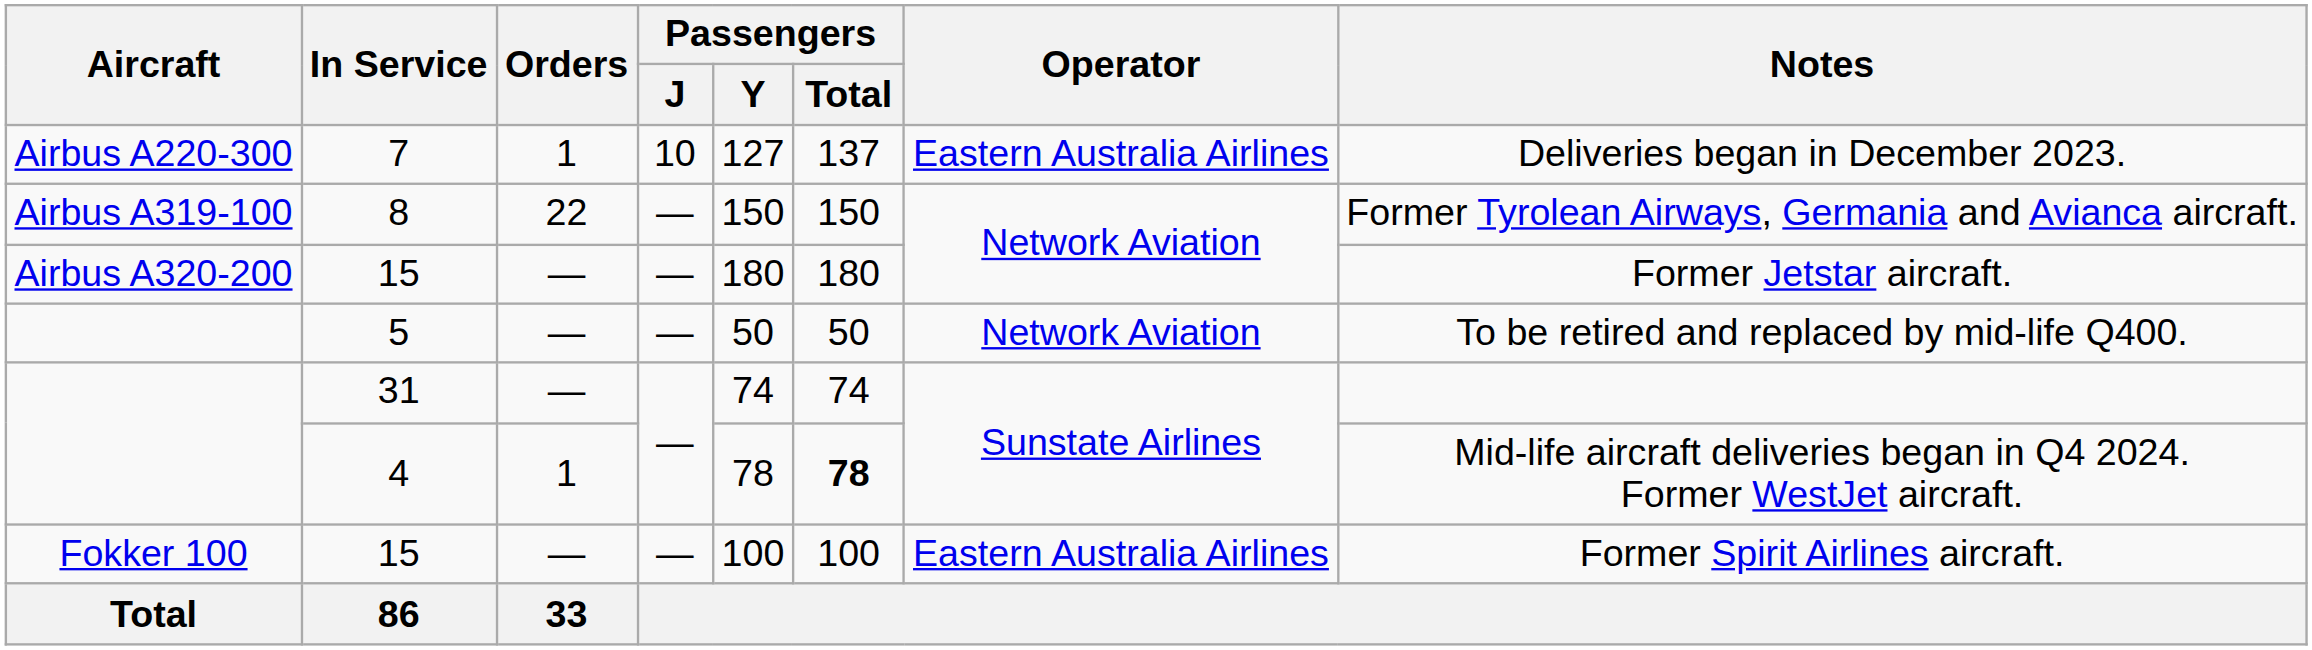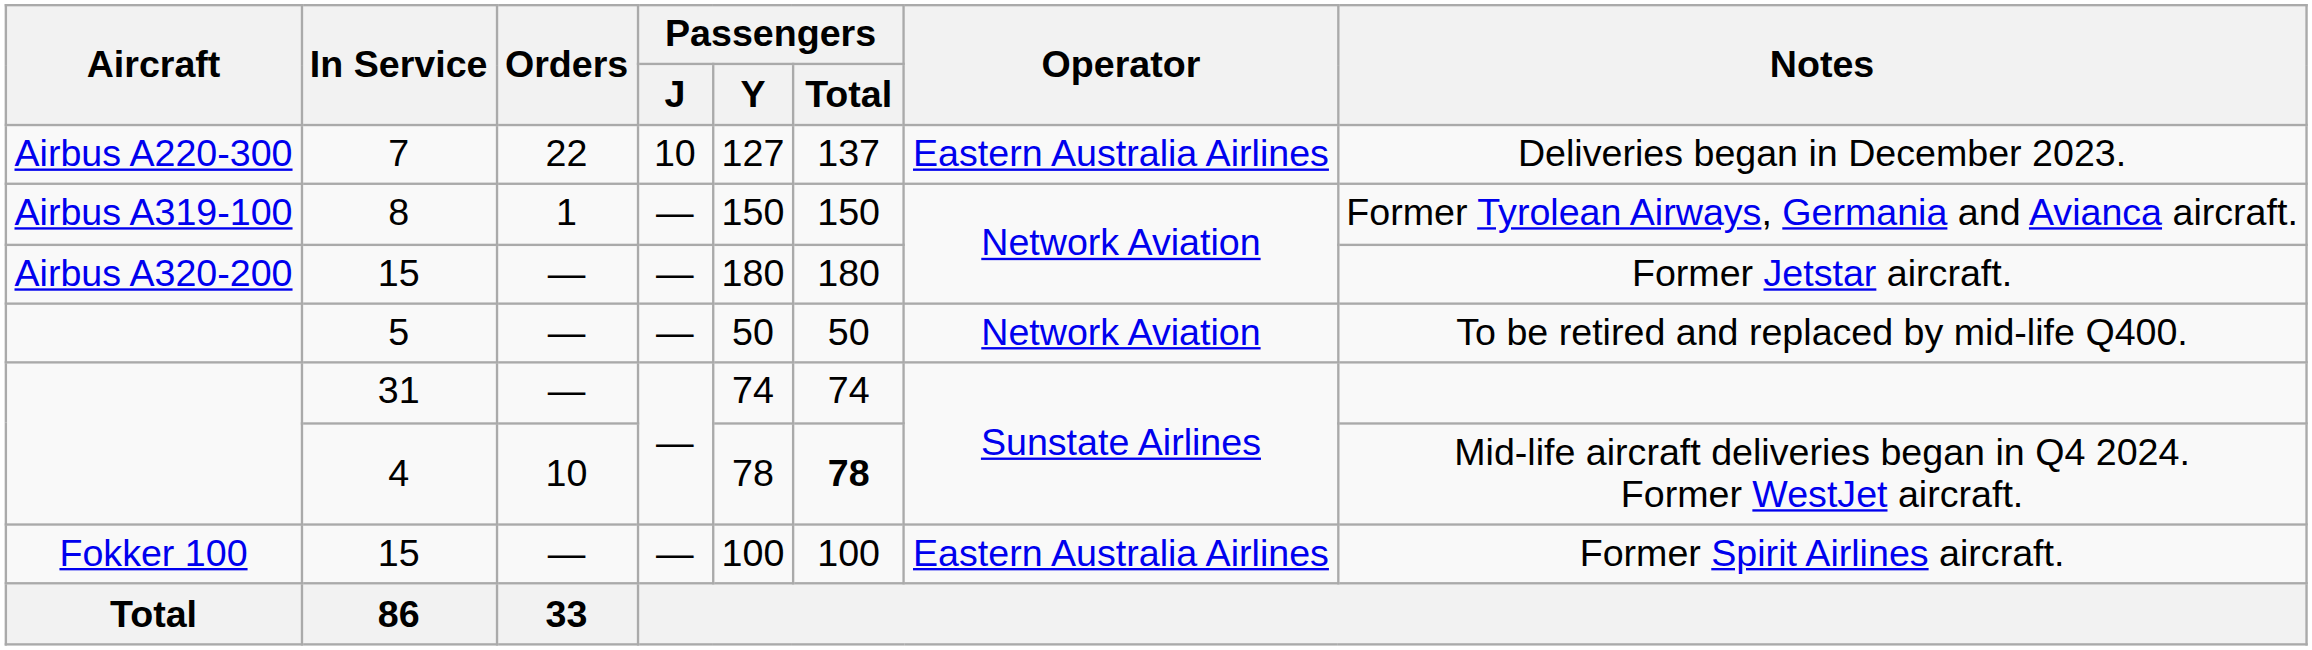 <table class="wikitable" style="border-collapse;text-align:center;margin:auto;">
 <tr>
 <th rowspan=2>Aircraft</th>
 <th rowspan=2>In Service</th>
 <th rowspan=2>Orders</th>
 <th colspan=3>Passengers</th>
 <th rowspan=2>Operator</th>
 <th rowspan=2>Notes</th>
 </tr>
 <tr>
 <th style="width:25px;"><abbr>J</abbr></th>
 <th style="width:25px;"><abbr>Y</abbr></th>
 <th style="width:40px;">Total</th>
 </tr>
 <tr>
 <td><a href='#'>Airbus A220-300</a></td>
 <td>7</td>
-<td>1</td>
+<td>22</td>
 <td>10</td>
 <td>127</td>
 <td>137</td>
 <td><a href='#'>Eastern Australia Airlines</a></td>
 <td>Deliveries began in December 2023.</td>
 </tr>
 <tr>
 <td><a href='#'>Airbus A319-100</a></td>
 <td>8</td>
-<td>22</td>
+<td>1</td>
 <td>—</td>
 <td>150</td>
 <td>150</td>
 <td rowspan="2"><a href='#'>Network Aviation</a></td>
 <td>Former <a href='#'>Tyrolean Airways</a>, <a href='#'>Germania</a> and <a href='#'>Avianca</a> aircraft.</td>
 </tr>
 <tr>
 <td><a href='#'>Airbus A320-200</a></td>
 <td>15</td>
 <td>—</td>
 <td>—</td>
 <td>180</td>
 <td>180</td>
 <td>Former <a href='#'>Jetstar</a> aircraft.</td>
 </tr>
 <tr>
 <td></td>
 <td>5</td>
 <td>—</td>
 <td>—</td>
 <td>50</td>
 <td>50</td>
 <td><a href='#'>Network Aviation</a></td>
 <td>To be retired and replaced by mid-life Q400.</td>
 </tr>
 <tr>
 <td rowspan="2"></td>
 <td>31</td>
 <td>—</td>
 <td rowspan="2">—</td>
 <td>74</td>
 <td>74</td>
 <td rowspan="2"><a href='#'>Sunstate Airlines</a></td>
 <td></td>
 </tr>
 <tr>
 <td>4</td>
-<td>1</td>
+<td>10</td>
 <td>78</td>
 <td><strong>78</strong></td>
 <td>Mid-life aircraft deliveries began in Q4 2024.<br>Former <a href='#'>WestJet</a> aircraft.</td>
 </tr>
 <tr>
 <td><a href='#'>Fokker 100</a></td>
 <td>15</td>
 <td>—</td>
 <td>—</td>
 <td>100</td>
 <td>100</td>
 <td><a href='#'>Eastern Australia Airlines</a></td>
 <td>Former <a href='#'>Spirit Airlines</a> aircraft.</td>
 </tr>
 <tr>
 <th>Total</th>
 <th>86</th>
 <th>33</th>
 <th colspan=5></th>
 </tr>
 </table>
